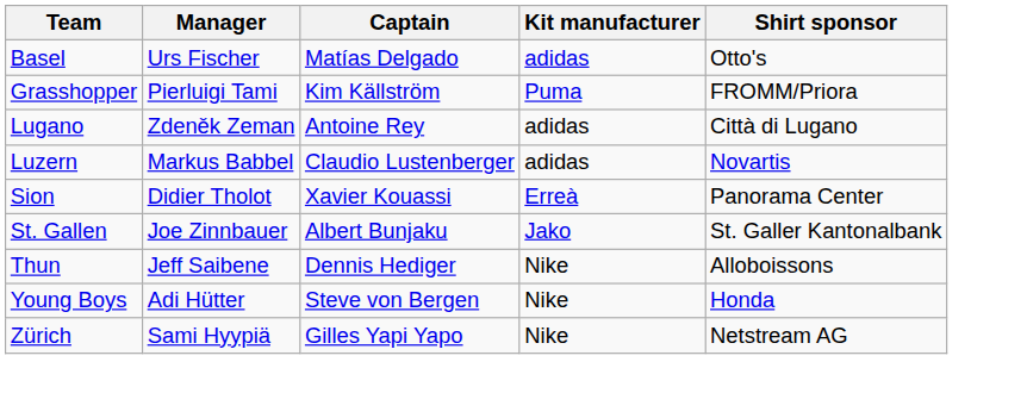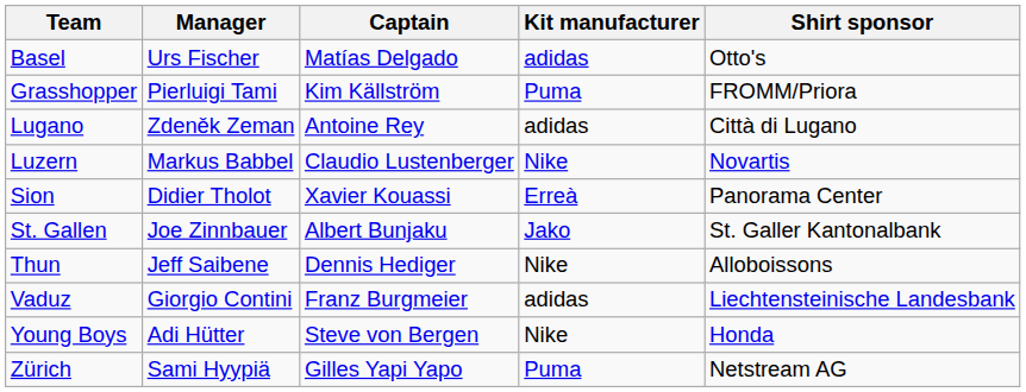 <table class="wikitable sortable" style="text-align: left;">
 <tr>
 <th>Team</th>
 <th>Manager</th>
 <th>Captain</th>
 <th>Kit manufacturer</th>
 <th>Shirt sponsor</th>
 </tr>
 <tr>
 <td><a href='#'>Basel</a></td>
 <td align=left> <a href='#'>Urs Fischer</a></td>
 <td align=left> <a href='#'>Matías Delgado</a></td>
 <td><a href='#'>adidas</a></td>
 <td>Otto's</td>
 </tr>
 <tr>
 <td><a href='#'>Grasshopper</a></td>
 <td align=left> <a href='#'>Pierluigi Tami</a></td>
 <td align=left> <a href='#'>Kim Källström</a></td>
 <td><a href='#'>Puma</a></td>
 <td>FROMM/Priora</td>
 </tr>
 <tr>
 <td><a href='#'>Lugano</a></td>
 <td align=left> <a href='#'>Zdeněk Zeman</a></td>
 <td align=left> <a href='#'>Antoine Rey</a></td>
 <td>adidas</td>
 <td>Città di Lugano</td>
 </tr>
 <tr>
 <td><a href='#'>Luzern</a></td>
 <td align=left> <a href='#'>Markus Babbel</a></td>
 <td align=left> <a href='#'>Claudio Lustenberger</a></td>
-<td>adidas</td>
+<td><a href='#'>Nike</a></td>
 <td><a href='#'>Novartis</a></td>
 </tr>
 <tr>
 <td><a href='#'>Sion</a></td>
 <td align=left> <a href='#'>Didier Tholot</a></td>
 <td align=left> <a href='#'>Xavier Kouassi</a></td>
 <td><a href='#'>Erreà</a></td>
 <td>Panorama Center</td>
 </tr>
 <tr>
 <td><a href='#'>St. Gallen</a></td>
 <td align=left> <a href='#'>Joe Zinnbauer</a></td>
 <td align=left> <a href='#'>Albert Bunjaku</a></td>
 <td><a href='#'>Jako</a></td>
 <td>St. Galler Kantonalbank</td>
 </tr>
 <tr>
 <td><a href='#'>Thun</a></td>
 <td align=left> <a href='#'>Jeff Saibene</a></td>
 <td align=left> <a href='#'>Dennis Hediger</a></td>
 <td>Nike</td>
 <td>Alloboissons</td>
 </tr>
 <tr>
+<td><a href='#'>Vaduz</a></td>
+<td align=left> <a href='#'>Giorgio Contini</a></td>
+<td align=left> <a href='#'>Franz Burgmeier</a></td>
+<td>adidas</td>
+<td><a href='#'>Liechtensteinische Landesbank</a></td>
+</tr>
+<tr>
 <td><a href='#'>Young Boys</a></td>
 <td align=left> <a href='#'>Adi Hütter</a></td>
 <td align=left> <a href='#'>Steve von Bergen</a></td>
 <td>Nike</td>
 <td><a href='#'>Honda</a></td>
 </tr>
 <tr>
 <td><a href='#'>Zürich</a></td>
 <td align=left> <a href='#'>Sami Hyypiä</a></td>
 <td align=left> <a href='#'>Gilles Yapi Yapo</a></td>
-<td>Nike</td>
+<td><a href='#'>Puma</a></td>
 <td>Netstream AG</td>
 </tr>
 </table>
